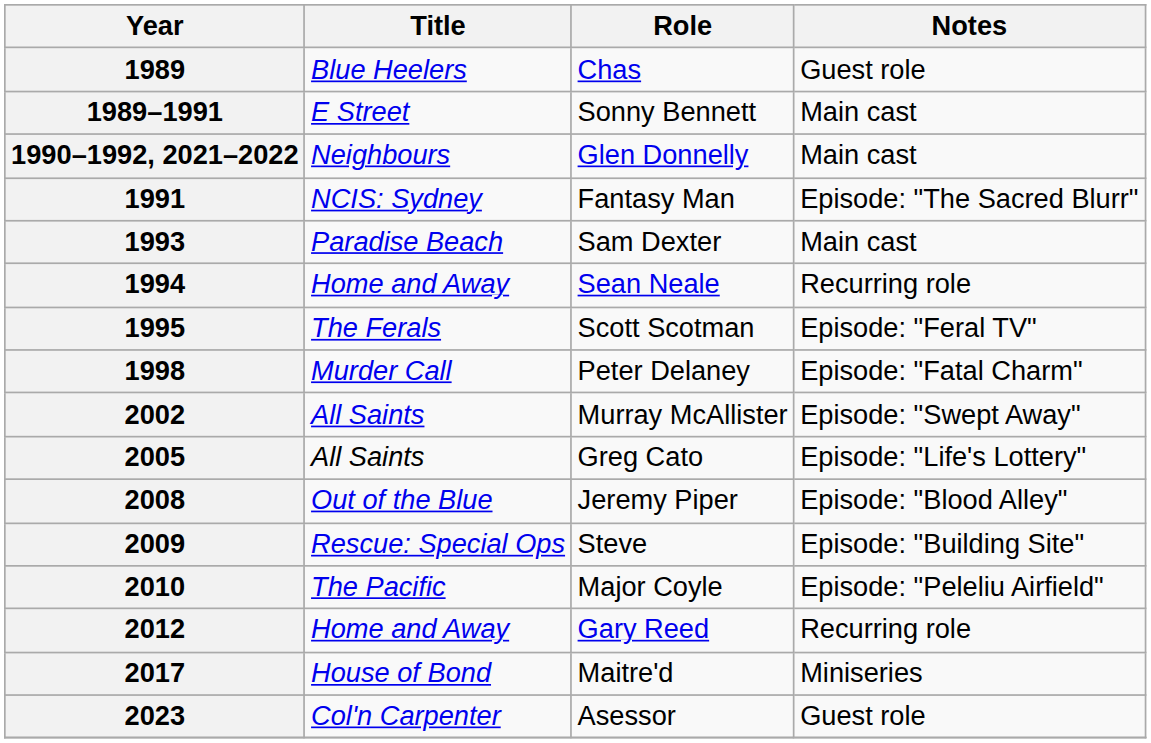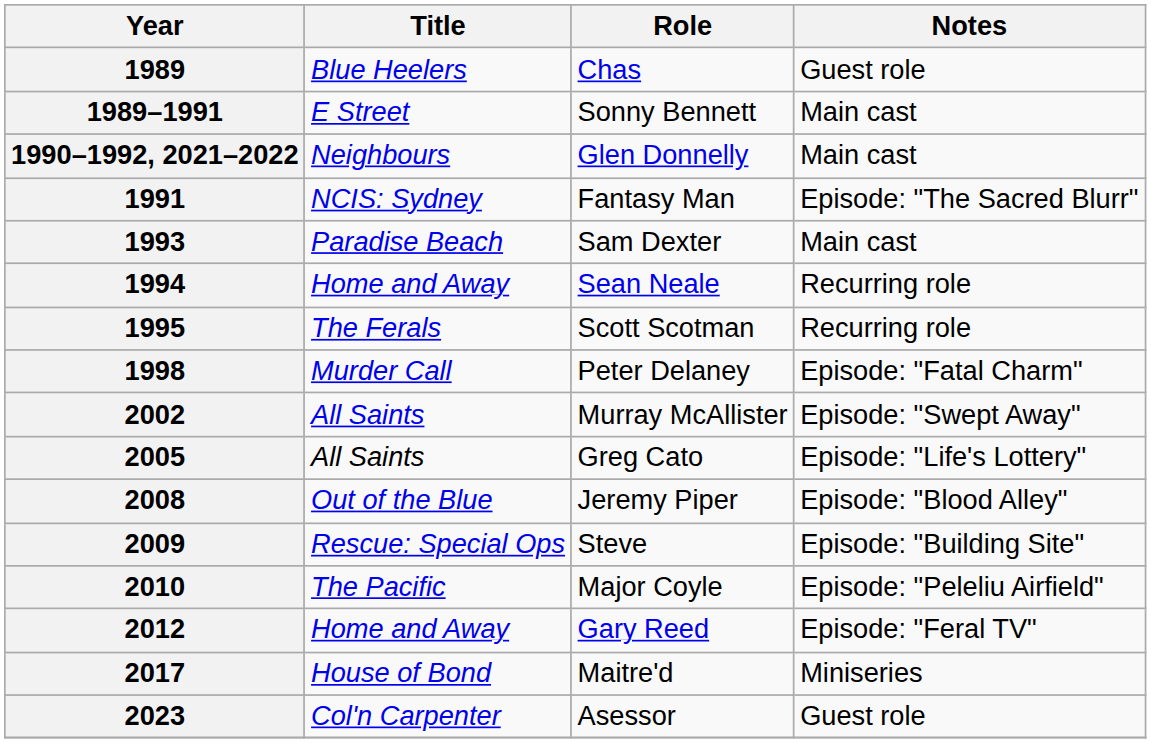 <table class="wikitable plainrowheaders sortable">
 <tr>
 <th scope="col">Year</th>
 <th scope="col">Title</th>
 <th scope="col">Role</th>
 <th scope="col" class="unsortable">Notes</th>
 </tr>
 <tr>
 <th scope="row">1989</th>
 <td><em><a href='#'>Blue Heelers</a></em></td>
 <td><a href='#'>Chas</a></td>
 <td>Guest role</td>
 </tr>
 <tr>
 <th scope="row">1989–1991</th>
 <td><em><a href='#'>E Street</a></em></td>
 <td>Sonny Bennett</td>
 <td>Main cast</td>
 </tr>
 <tr>
 <th scope="row">1990–1992, 2021–2022</th>
 <td><em><a href='#'>Neighbours</a></em></td>
 <td><a href='#'>Glen Donnelly</a></td>
 <td>Main cast</td>
 </tr>
 <tr>
 <th scope="row">1991</th>
 <td><em><a href='#'>NCIS: Sydney</a></em></td>
 <td>Fantasy Man</td>
 <td>Episode: "The Sacred Blurr"</td>
 </tr>
 <tr>
 <th scope="row">1993</th>
 <td><em><a href='#'>Paradise Beach</a></em></td>
 <td>Sam Dexter</td>
 <td>Main cast</td>
 </tr>
 <tr>
 <th scope="row">1994</th>
 <td><em><a href='#'>Home and Away</a></em></td>
 <td><a href='#'>Sean Neale</a></td>
 <td>Recurring role</td>
 </tr>
 <tr>
 <th scope="row">1995</th>
 <td><em><a href='#'>The Ferals</a></em></td>
 <td>Scott Scotman</td>
-<td>Episode: "Feral TV"</td>
+<td>Recurring role</td>
 </tr>
 <tr>
 <th scope="row">1998</th>
 <td><em><a href='#'>Murder Call</a></em></td>
 <td>Peter Delaney</td>
 <td>Episode: "Fatal Charm"</td>
 </tr>
 <tr>
 <th scope="row">2002</th>
 <td><em><a href='#'>All Saints</a></em></td>
 <td>Murray McAllister</td>
 <td>Episode: "Swept Away"</td>
 </tr>
 <tr>
 <th scope="row">2005</th>
 <td><em>All Saints</em></td>
 <td>Greg Cato</td>
 <td>Episode: "Life's Lottery"</td>
 </tr>
 <tr>
 <th scope="row">2008</th>
 <td><em><a href='#'>Out of the Blue</a></em></td>
 <td>Jeremy Piper</td>
 <td>Episode: "Blood Alley"</td>
 </tr>
 <tr>
 <th scope="row">2009</th>
 <td><em><a href='#'>Rescue: Special Ops</a></em></td>
 <td>Steve</td>
 <td>Episode: "Building Site"</td>
 </tr>
 <tr>
 <th scope="row">2010</th>
 <td><em><a href='#'>The Pacific</a></em></td>
 <td>Major Coyle</td>
 <td>Episode: "Peleliu Airfield"</td>
 </tr>
 <tr>
 <th scope="row">2012</th>
 <td><em><a href='#'>Home and Away</a></em></td>
 <td><a href='#'>Gary Reed</a></td>
-<td>Recurring role</td>
+<td>Episode: "Feral TV"</td>
 </tr>
 <tr>
 <th scope="row">2017</th>
 <td><em><a href='#'>House of Bond</a></em></td>
 <td>Maitre'd</td>
 <td>Miniseries</td>
 </tr>
 <tr>
 <th scope="row">2023</th>
 <td><em><a href='#'>Col'n Carpenter</a></em></td>
 <td>Asessor</td>
 <td>Guest role</td>
 </tr>
 <tr>
 </tr>
 </table>
